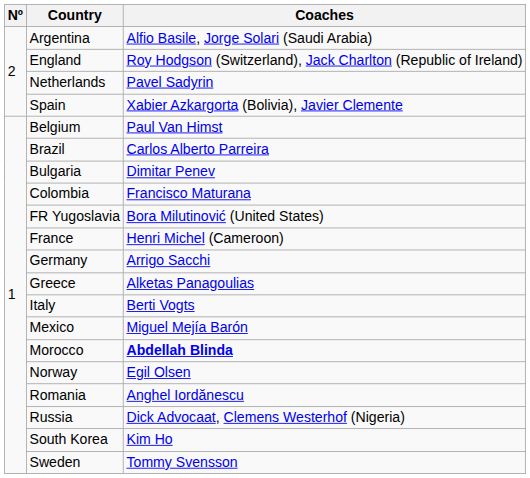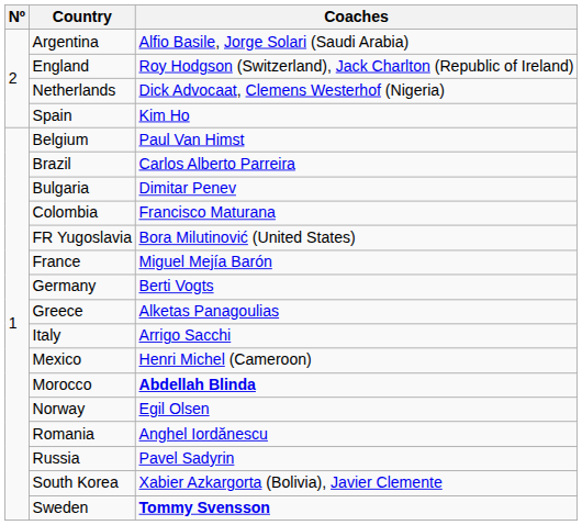 <table class="wikitable">
 <tr>
 <th>Nº</th>
 <th>Country</th>
 <th>Coaches</th>
 </tr>
 <tr>
 <td rowspan="4">2</td>
 <td> Argentina</td>
 <td><a href='#'>Alfio Basile</a>, <a href='#'>Jorge Solari</a> (Saudi Arabia)</td>
 </tr>
 <tr>
 <td> England</td>
 <td><a href='#'>Roy Hodgson</a> (Switzerland), <a href='#'>Jack Charlton</a> (Republic of Ireland)</td>
 </tr>
 <tr>
 <td> Netherlands</td>
-<td><a href='#'>Pavel Sadyrin</a></td>
+<td><a href='#'>Dick Advocaat</a>, <a href='#'>Clemens Westerhof</a> (Nigeria)</td>
 </tr>
 <tr>
 <td> Spain</td>
-<td><a href='#'>Xabier Azkargorta</a> (Bolivia), <a href='#'>Javier Clemente</a></td>
+<td><a href='#'>Kim Ho</a></td>
 </tr>
 <tr>
 <td rowspan="16">1</td>
 <td> Belgium</td>
 <td><a href='#'>Paul Van Himst</a></td>
 </tr>
 <tr>
 <td> Brazil</td>
 <td><a href='#'>Carlos Alberto Parreira</a></td>
 </tr>
 <tr>
 <td> Bulgaria</td>
 <td><a href='#'>Dimitar Penev</a></td>
 </tr>
 <tr>
 <td> Colombia</td>
 <td><a href='#'>Francisco Maturana</a></td>
 </tr>
 <tr>
 <td> FR Yugoslavia</td>
 <td><a href='#'>Bora Milutinović</a> (United States)</td>
 </tr>
 <tr>
 <td> France</td>
-<td><a href='#'>Henri Michel</a> (Cameroon)</td>
+<td><a href='#'>Miguel Mejía Barón</a></td>
 </tr>
 <tr>
 <td> Germany</td>
-<td><a href='#'>Arrigo Sacchi</a></td>
+<td><a href='#'>Berti Vogts</a></td>
 </tr>
 <tr>
 <td> Greece</td>
 <td><a href='#'>Alketas Panagoulias</a></td>
 </tr>
 <tr>
 <td> Italy</td>
-<td><a href='#'>Berti Vogts</a></td>
+<td><a href='#'>Arrigo Sacchi</a></td>
 </tr>
 <tr>
 <td> Mexico</td>
-<td><a href='#'>Miguel Mejía Barón</a></td>
+<td><a href='#'>Henri Michel</a> (Cameroon)</td>
 </tr>
 <tr>
 <td> Morocco</td>
 <td><strong><a href='#'>Abdellah Blinda</a></strong></td>
 </tr>
 <tr>
 <td> Norway</td>
 <td><a href='#'>Egil Olsen</a></td>
 </tr>
 <tr>
 <td> Romania</td>
 <td><a href='#'>Anghel Iordănescu</a></td>
 </tr>
 <tr>
 <td> Russia</td>
-<td><a href='#'>Dick Advocaat</a>, <a href='#'>Clemens Westerhof</a> (Nigeria)</td>
+<td><a href='#'>Pavel Sadyrin</a></td>
 </tr>
 <tr>
 <td> South Korea</td>
-<td><a href='#'>Kim Ho</a></td>
+<td><a href='#'>Xabier Azkargorta</a> (Bolivia), <a href='#'>Javier Clemente</a></td>
 </tr>
 <tr>
 <td> Sweden</td>
-<td><a href='#'>Tommy Svensson</a></td>
+<td><strong><a href='#'>Tommy Svensson</a></strong></td>
 </tr>
 </table>
